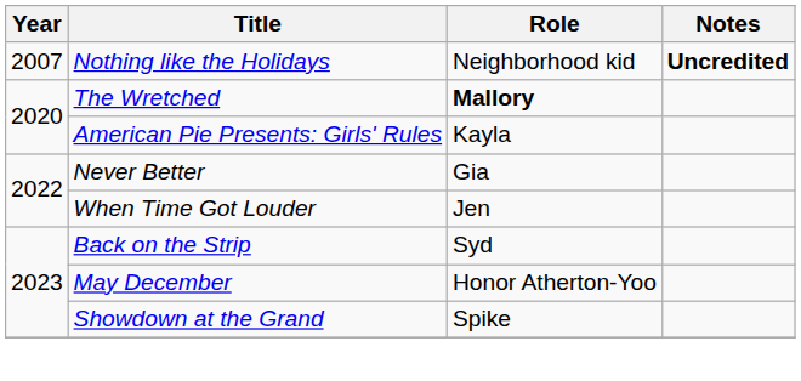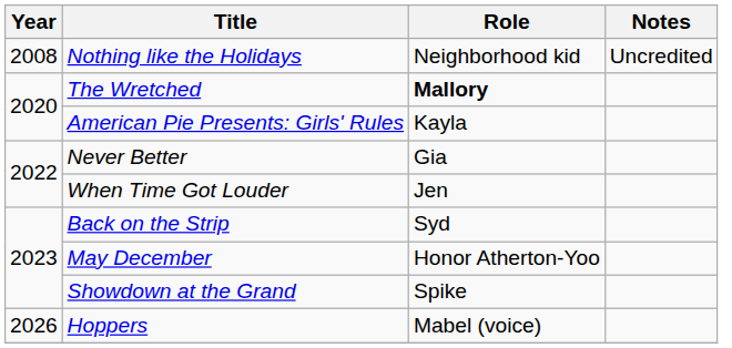 <table class="wikitable sortable">
 <tr>
 <th>Year</th>
 <th>Title</th>
 <th>Role</th>
 <th class="unsortable">Notes</th>
 </tr>
 <tr>
-<td>2007</td>
+<td>2008</td>
 <td><em><a href='#'>Nothing like the Holidays</a></em></td>
 <td>Neighborhood kid</td>
-<td><strong>Uncredited</strong></td>
+<td>Uncredited</td>
 </tr>
 <tr>
 <td rowspan=2>2020</td>
 <td><em><a href='#'>The Wretched</a></em></td>
 <td><strong>Mallory</strong></td>
 <td></td>
 </tr>
 <tr>
 <td><em><a href='#'>American Pie Presents: Girls' Rules</a></em></td>
 <td>Kayla</td>
 <td></td>
 </tr>
 <tr>
 <td rowspan="2">2022</td>
 <td><em>Never Better</em></td>
 <td>Gia</td>
 <td></td>
 </tr>
 <tr>
 <td><em>When Time Got Louder</em></td>
 <td>Jen</td>
 <td></td>
 </tr>
 <tr>
 <td rowspan=3>2023</td>
 <td><em><a href='#'>Back on the Strip</a></em></td>
 <td>Syd</td>
 <td></td>
 </tr>
 <tr>
 <td><em><a href='#'>May December</a></em></td>
 <td>Honor Atherton-Yoo</td>
 <td></td>
 </tr>
 <tr>
 <td><em><a href='#'>Showdown at the Grand</a></em></td>
 <td>Spike</td>
 <td></td>
 </tr>
 <tr>
+<td>2026</td>
+<td><em><a href='#'>Hoppers</a></em></td>
+<td>Mabel (voice)</td>
+<td></td>
+</tr>
+<tr>
 </tr>
 </table>
